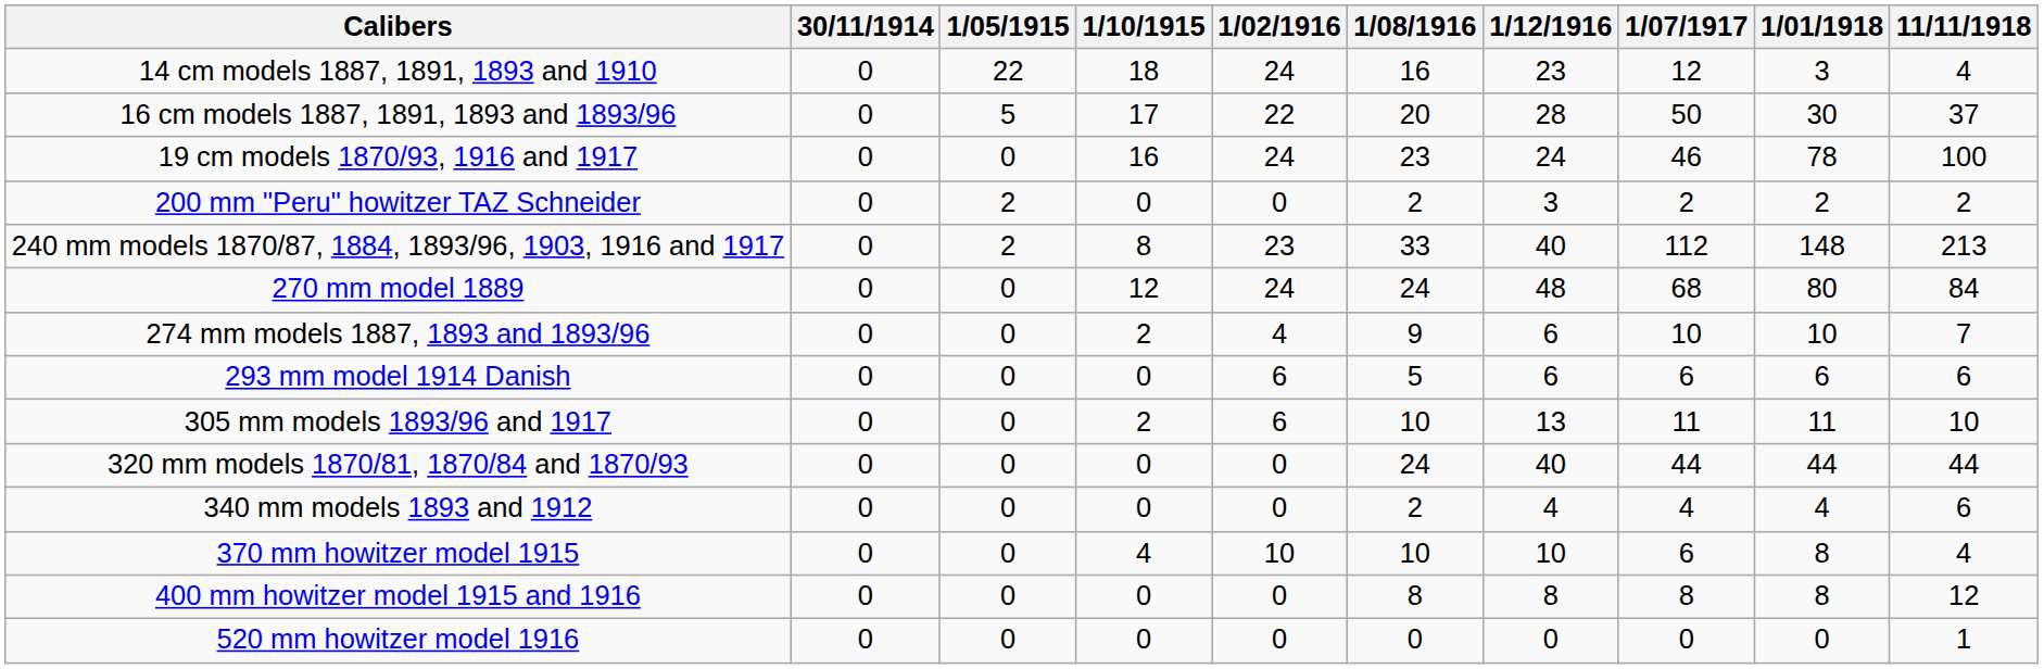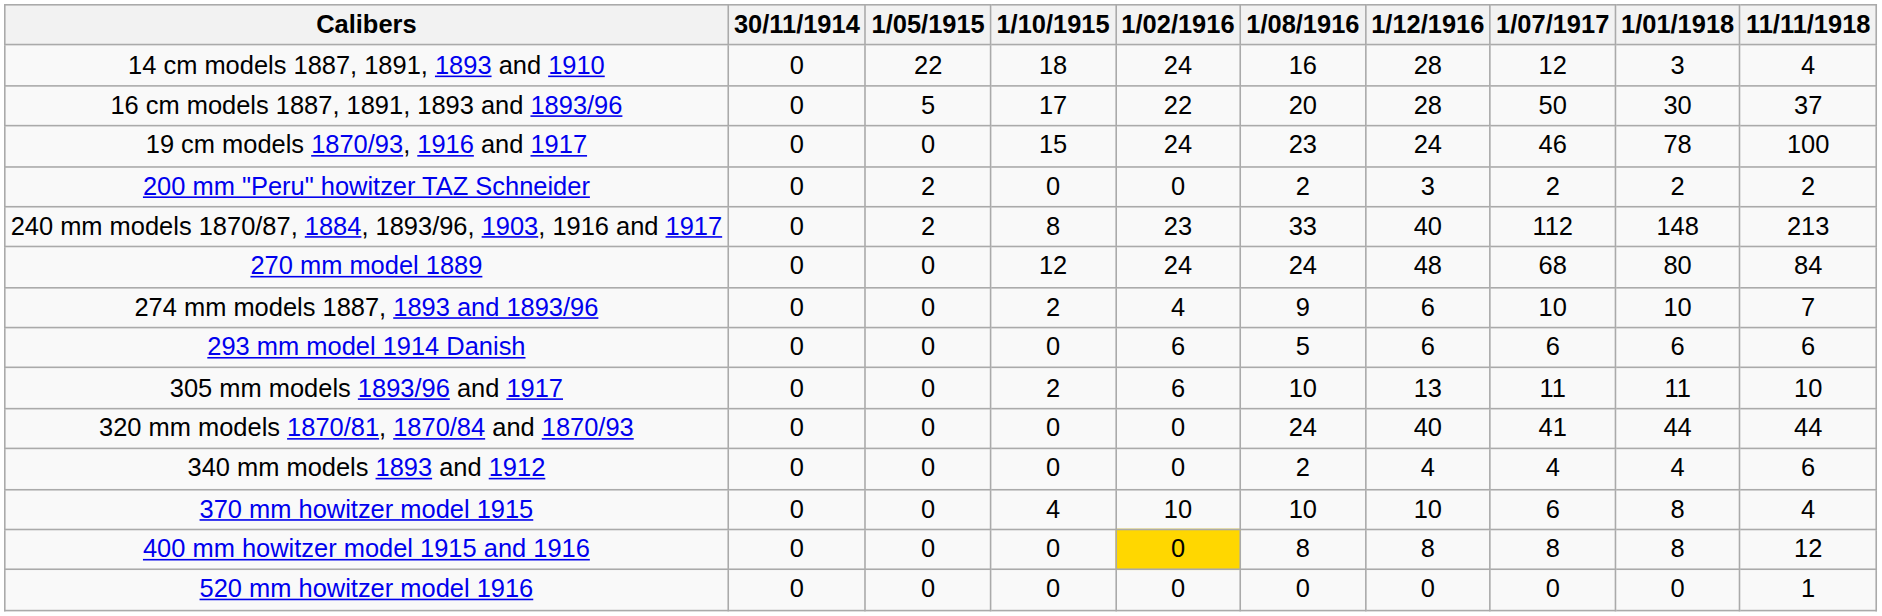 <table class="wikitable centre" style="text-align:center;">
 <tr>
 <th>Calibers</th>
 <th>30/11/1914</th>
 <th>1/05/1915</th>
 <th>1/10/1915</th>
 <th>1/02/1916</th>
 <th>1/08/1916</th>
 <th>1/12/1916</th>
 <th>1/07/1917</th>
 <th>1/01/1918</th>
 <th>11/11/1918</th>
 </tr>
 <tr>
 <td>14 cm models 1887, 1891, <a href='#'>1893</a> and <a href='#'>1910</a></td>
 <td>0</td>
 <td>22</td>
 <td>18</td>
 <td>24</td>
 <td>16</td>
-<td>23</td>
+<td>28</td>
 <td>12</td>
 <td>3</td>
 <td>4</td>
 </tr>
 <tr>
 <td>16 cm models 1887, 1891, 1893 and <a href='#'>1893/96</a></td>
 <td>0</td>
 <td>5</td>
 <td>17</td>
 <td>22</td>
 <td>20</td>
 <td>28</td>
 <td>50</td>
 <td>30</td>
 <td>37</td>
 </tr>
 <tr>
 <td>19 cm models <a href='#'>1870/93</a>, <a href='#'>1916</a> and <a href='#'>1917</a></td>
 <td>0</td>
 <td>0</td>
-<td>16</td>
+<td>15</td>
 <td>24</td>
 <td>23</td>
 <td>24</td>
 <td>46</td>
 <td>78</td>
 <td>100</td>
 </tr>
 <tr>
 <td><a href='#'>200 mm "Peru" howitzer TAZ Schneider</a></td>
 <td>0</td>
 <td>2</td>
 <td>0</td>
 <td>0</td>
 <td>2</td>
 <td>3</td>
 <td>2</td>
 <td>2</td>
 <td>2</td>
 </tr>
 <tr>
 <td>240 mm models 1870/87, <a href='#'>1884</a>, 1893/96, <a href='#'>1903</a>, 1916 and <a href='#'>1917</a></td>
 <td>0</td>
 <td>2</td>
 <td>8</td>
 <td>23</td>
 <td>33</td>
 <td>40</td>
 <td>112</td>
 <td>148</td>
 <td>213</td>
 </tr>
 <tr>
 <td><a href='#'>270 mm model 1889</a></td>
 <td>0</td>
 <td>0</td>
 <td>12</td>
 <td>24</td>
 <td>24</td>
 <td>48</td>
 <td>68</td>
 <td>80</td>
 <td>84</td>
 </tr>
 <tr>
 <td>274 mm models 1887, <a href='#'>1893 and 1893/96</a></td>
 <td>0</td>
 <td>0</td>
 <td>2</td>
 <td>4</td>
 <td>9</td>
 <td>6</td>
 <td>10</td>
 <td>10</td>
 <td>7</td>
 </tr>
 <tr>
 <td><a href='#'>293 mm model 1914 Danish</a></td>
 <td>0</td>
 <td>0</td>
 <td>0</td>
 <td>6</td>
 <td>5</td>
 <td>6</td>
 <td>6</td>
 <td>6</td>
 <td>6</td>
 </tr>
 <tr>
 <td>305 mm models <a href='#'>1893/96</a> and <a href='#'>1917</a></td>
 <td>0</td>
 <td>0</td>
 <td>2</td>
 <td>6</td>
 <td>10</td>
 <td>13</td>
 <td>11</td>
 <td>11</td>
 <td>10</td>
 </tr>
 <tr>
 <td>320 mm models <a href='#'>1870/81</a>, <a href='#'>1870/84</a> and <a href='#'>1870/93</a></td>
 <td>0</td>
 <td>0</td>
 <td>0</td>
 <td>0</td>
 <td>24</td>
 <td>40</td>
-<td>44</td>
+<td>41</td>
 <td>44</td>
 <td>44</td>
 </tr>
 <tr>
 <td>340 mm models <a href='#'>1893</a> and <a href='#'>1912</a></td>
 <td>0</td>
 <td>0</td>
 <td>0</td>
 <td>0</td>
 <td>2</td>
 <td>4</td>
 <td>4</td>
 <td>4</td>
 <td>6</td>
 </tr>
 <tr>
 <td><a href='#'>370 mm howitzer model 1915</a></td>
 <td>0</td>
 <td>0</td>
 <td>4</td>
 <td>10</td>
 <td>10</td>
 <td>10</td>
 <td>6</td>
 <td>8</td>
 <td>4</td>
 </tr>
 <tr>
 <td><a href='#'>400 mm howitzer model 1915 and 1916</a></td>
 <td>0</td>
 <td>0</td>
 <td>0</td>
-<td>0</td>
+<td style="background: gold;">0</td>
 <td>8</td>
 <td>8</td>
 <td>8</td>
 <td>8</td>
 <td>12</td>
 </tr>
 <tr>
 <td><a href='#'>520 mm howitzer model 1916</a></td>
 <td>0</td>
 <td>0</td>
 <td>0</td>
 <td>0</td>
 <td>0</td>
 <td>0</td>
 <td>0</td>
 <td>0</td>
 <td>1</td>
 </tr>
 </table>
